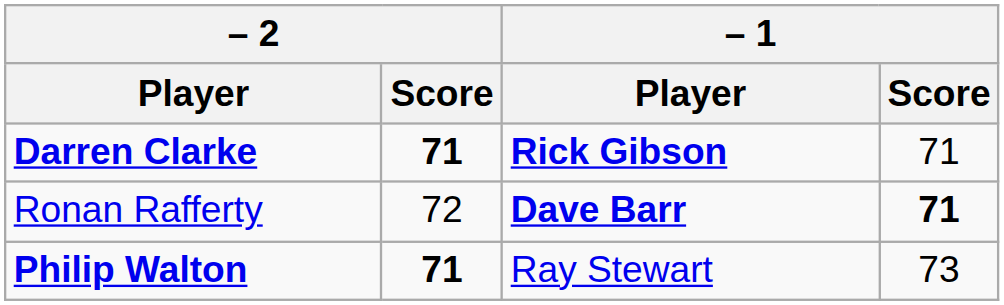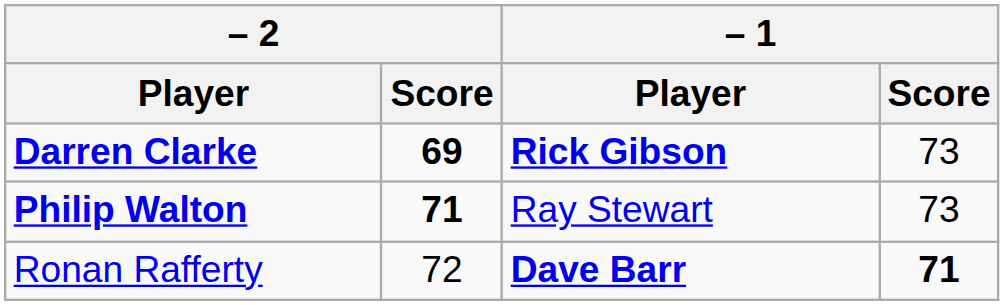 <table class=wikitable>
 <tr>
 <th colspan=2> – 2</th>
 <th colspan=2> – 1</th>
 </tr>
 <tr>
 <th width=155>Player</th>
 <th>Score</th>
 <th width=155>Player</th>
 <th>Score</th>
 </tr>
 <tr>
 <td><strong><a href='#'>Darren Clarke</a></strong></td>
+<td align=center><strong>69</strong></td>
+<td><strong><a href='#'>Rick Gibson</a></strong></td>
+<td align=center>73</td>
+</tr>
+<tr>
+<td><strong><a href='#'>Philip Walton</a></strong></td>
 <td align=center><strong>71</strong></td>
-<td><strong><a href='#'>Rick Gibson</a></strong></td>
-<td align=center>71</td>
+<td><a href='#'>Ray Stewart</a></td>
+<td align=center>73</td>
 </tr>
 <tr>
 <td><a href='#'>Ronan Rafferty</a></td>
 <td align=center>72</td>
 <td><strong><a href='#'>Dave Barr</a></strong></td>
 <td align=center><strong>71</strong></td>
 </tr>
-<tr>
-<td><strong><a href='#'>Philip Walton</a></strong></td>
-<td align=center><strong>71</strong></td>
-<td><a href='#'>Ray Stewart</a></td>
-<td align=center>73</td>
-</tr>
 </table>
